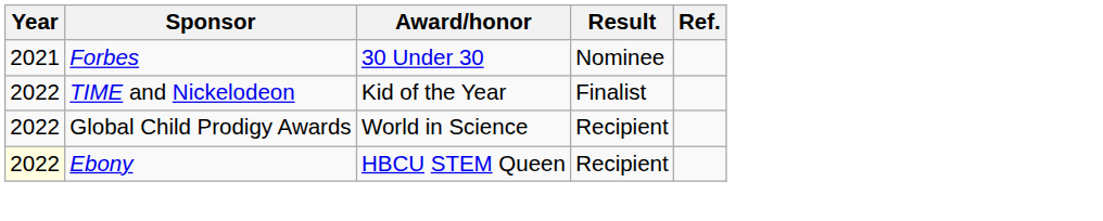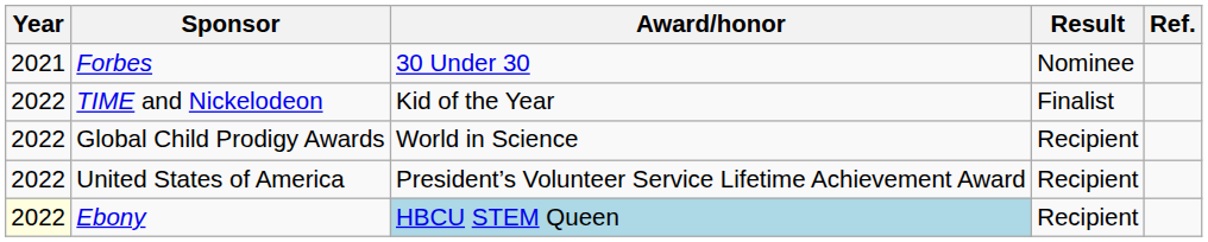 <table class="wikitable mw-collapsible">
 <tr>
 <th>Year</th>
 <th>Sponsor</th>
 <th>Award/honor</th>
 <th>Result</th>
 <th>Ref.</th>
 </tr>
 <tr>
 <td>2021</td>
 <td><em><a href='#'>Forbes</a></em></td>
 <td><a href='#'>30 Under 30</a></td>
 <td>Nominee</td>
 <td></td>
 </tr>
 <tr>
 <td>2022</td>
 <td><em><a href='#'>TIME</a></em> and <a href='#'>Nickelodeon</a></td>
 <td>Kid of the Year</td>
 <td>Finalist</td>
 <td></td>
 </tr>
 <tr>
 <td>2022</td>
 <td>Global Child Prodigy Awards</td>
 <td>World in Science</td>
 <td>Recipient</td>
 <td></td>
 </tr>
 <tr>
+<td>2022</td>
+<td>United States of America</td>
+<td>President’s Volunteer Service Lifetime Achievement Award</td>
+<td>Recipient</td>
+<td></td>
+</tr>
+<tr>
 <td style="background: lightyellow;">2022</td>
 <td><a href='#'><em>Ebony</em></a></td>
-<td><a href='#'>HBCU</a> <a href='#'>STEM</a> Queen</td>
+<td style="background: lightblue;"><a href='#'>HBCU</a> <a href='#'>STEM</a> Queen</td>
 <td>Recipient</td>
 <td></td>
 </tr>
 </table>
